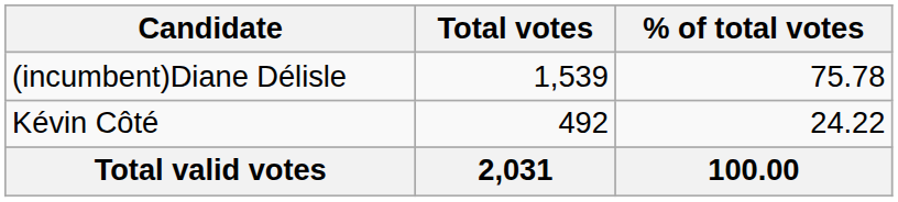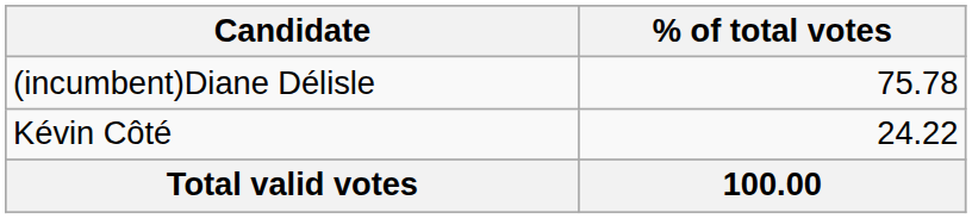 <table style="width:475px;" class="wikitable">
 <tr bgcolor="#EEEEEE">
 <th align="left">Candidate</th>
-<th align="right">Total votes</th>
 <th align="right">% of total votes</th>
 </tr>
 <tr>
 <td align="left">(incumbent)Diane Délisle</td>
-<td align="right">1,539</td>
 <td align="right">75.78</td>
 </tr>
 <tr>
 <td align="left">Kévin Côté</td>
-<td align="right">492</td>
 <td align="right">24.22</td>
 </tr>
 <tr bgcolor="#EEEEEE">
 <th align="left">Total valid votes</th>
-<th align="right">2,031</th>
 <th align="right">100.00</th>
 </tr>
 </table>
